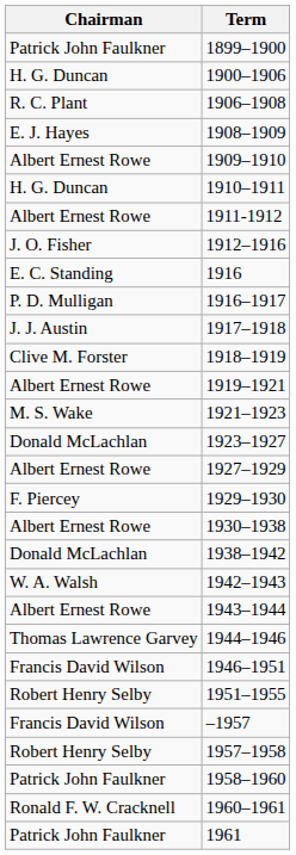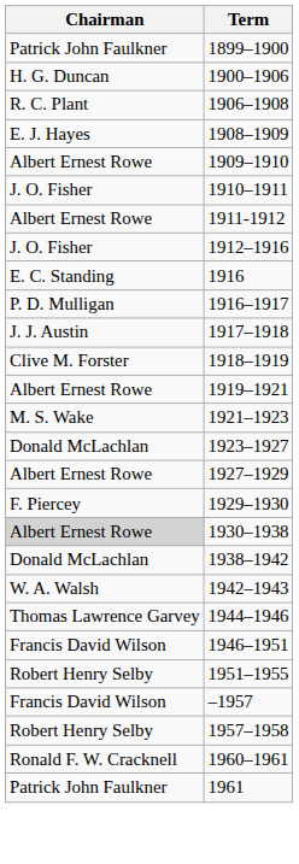 <table class="wikitable">
 <tr>
 <th>Chairman</th>
 <th>Term</th>
 </tr>
 <tr>
 <td>Patrick John Faulkner</td>
 <td>1899–1900</td>
 </tr>
 <tr>
 <td>H. G. Duncan</td>
 <td>1900–1906</td>
 </tr>
 <tr>
 <td>R. C. Plant</td>
 <td>1906–1908</td>
 </tr>
 <tr>
 <td>E. J. Hayes</td>
 <td>1908–1909</td>
 </tr>
 <tr>
 <td>Albert Ernest Rowe</td>
 <td>1909–1910</td>
 </tr>
 <tr>
-<td>H. G. Duncan</td>
+<td>J. O. Fisher</td>
 <td>1910–1911</td>
 </tr>
 <tr>
 <td>Albert Ernest Rowe</td>
 <td>1911-1912</td>
 </tr>
 <tr>
 <td>J. O. Fisher</td>
 <td>1912–1916</td>
 </tr>
 <tr>
 <td>E. C. Standing</td>
 <td>1916</td>
 </tr>
 <tr>
 <td>P. D. Mulligan</td>
 <td>1916–1917</td>
 </tr>
 <tr>
 <td>J. J. Austin</td>
 <td>1917–1918</td>
 </tr>
 <tr>
 <td>Clive M. Forster</td>
 <td>1918–1919</td>
 </tr>
 <tr>
 <td>Albert Ernest Rowe</td>
 <td>1919–1921</td>
 </tr>
 <tr>
 <td>M. S. Wake</td>
 <td>1921–1923</td>
 </tr>
 <tr>
 <td>Donald McLachlan</td>
 <td>1923–1927</td>
 </tr>
 <tr>
 <td>Albert Ernest Rowe</td>
 <td>1927–1929</td>
 </tr>
 <tr>
 <td>F. Piercey</td>
 <td>1929–1930</td>
 </tr>
 <tr>
-<td>Albert Ernest Rowe</td>
+<td style="background: lightgrey;">Albert Ernest Rowe</td>
 <td>1930–1938</td>
 </tr>
 <tr>
 <td>Donald McLachlan</td>
 <td>1938–1942</td>
 </tr>
 <tr>
 <td>W. A. Walsh</td>
 <td>1942–1943</td>
-</tr>
-<tr>
-<td>Albert Ernest Rowe</td>
-<td>1943–1944</td>
 </tr>
 <tr>
 <td>Thomas Lawrence Garvey</td>
 <td>1944–1946</td>
 </tr>
 <tr>
 <td>Francis David Wilson</td>
 <td>1946–1951</td>
 </tr>
 <tr>
 <td>Robert Henry Selby</td>
 <td>1951–1955</td>
 </tr>
 <tr>
 <td>Francis David Wilson</td>
 <td>–1957</td>
 </tr>
 <tr>
 <td>Robert Henry Selby</td>
 <td>1957–1958</td>
 </tr>
 <tr>
-<td>Patrick John Faulkner</td>
-<td>1958–1960</td>
-</tr>
-<tr>
 <td>Ronald F. W. Cracknell</td>
 <td>1960–1961</td>
 </tr>
 <tr>
 <td>Patrick John Faulkner</td>
 <td>1961</td>
 </tr>
 </table>
